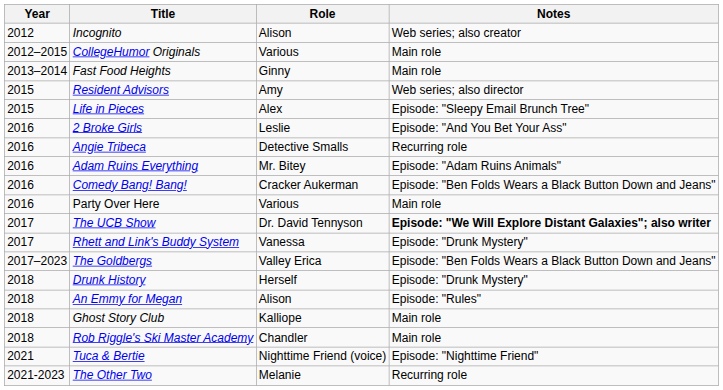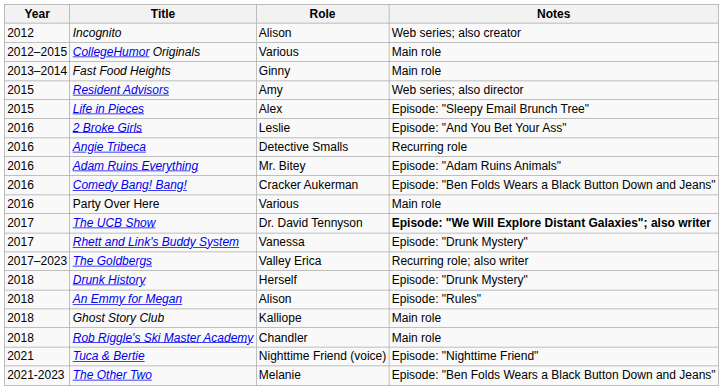 <table class="wikitable sortable">
 <tr>
 <th>Year</th>
 <th>Title</th>
 <th>Role</th>
 <th>Notes</th>
 </tr>
 <tr>
 <td>2012</td>
 <td><em>Incognito</em></td>
 <td>Alison</td>
 <td>Web series; also creator</td>
 </tr>
 <tr>
 <td>2012–2015</td>
 <td><em><a href='#'>CollegeHumor</a> Originals</em></td>
 <td>Various</td>
 <td>Main role</td>
 </tr>
 <tr>
 <td>2013–2014</td>
 <td><em>Fast Food Heights</em></td>
 <td>Ginny</td>
 <td>Main role</td>
 </tr>
 <tr>
 <td>2015</td>
 <td><em><a href='#'>Resident Advisors</a></em></td>
 <td>Amy</td>
 <td>Web series; also director</td>
 </tr>
 <tr>
 <td>2015</td>
 <td><em><a href='#'>Life in Pieces</a></em></td>
 <td>Alex</td>
 <td>Episode: "Sleepy Email Brunch Tree"</td>
 </tr>
 <tr>
 <td>2016</td>
 <td><em><a href='#'>2 Broke Girls</a></em></td>
 <td>Leslie</td>
 <td>Episode: "And You Bet Your Ass"</td>
 </tr>
 <tr>
 <td>2016</td>
 <td><em><a href='#'>Angie Tribeca</a></em></td>
 <td>Detective Smalls</td>
 <td>Recurring role</td>
 </tr>
 <tr>
 <td>2016</td>
 <td><em><a href='#'>Adam Ruins Everything</a></em></td>
 <td>Mr. Bitey</td>
 <td>Episode: "Adam Ruins Animals"</td>
 </tr>
 <tr>
 <td>2016</td>
 <td><em><a href='#'>Comedy Bang! Bang!</a></em></td>
 <td>Cracker Aukerman</td>
 <td>Episode: "Ben Folds Wears a Black Button Down and Jeans"</td>
 </tr>
 <tr>
 <td>2016</td>
 <td>Party Over Here</td>
 <td>Various</td>
 <td>Main role</td>
 </tr>
 <tr>
 <td>2017</td>
 <td><em><a href='#'>The UCB Show</a></em></td>
 <td>Dr. David Tennyson</td>
 <td><strong>Episode: "We Will Explore Distant Galaxies"; also writer</strong></td>
 </tr>
 <tr>
 <td>2017</td>
 <td><em><a href='#'>Rhett and Link's Buddy System</a></em></td>
 <td>Vanessa</td>
 <td>Episode: "Drunk Mystery"</td>
 </tr>
 <tr>
 <td>2017–2023</td>
 <td><em><a href='#'>The Goldbergs</a></em></td>
 <td>Valley Erica</td>
-<td>Episode: "Ben Folds Wears a Black Button Down and Jeans"</td>
+<td>Recurring role; also writer</td>
 </tr>
 <tr>
 <td>2018</td>
 <td><em><a href='#'>Drunk History</a></em></td>
 <td>Herself</td>
 <td>Episode: "Drunk Mystery"</td>
 </tr>
 <tr>
 <td>2018</td>
 <td><em><a href='#'>An Emmy for Megan</a></em></td>
 <td>Alison</td>
 <td>Episode: "Rules"</td>
 </tr>
 <tr>
 <td>2018</td>
 <td><em>Ghost Story Club</em></td>
 <td>Kalliope</td>
 <td>Main role</td>
 </tr>
 <tr>
 <td>2018</td>
 <td><em><a href='#'>Rob Riggle's Ski Master Academy</a></em></td>
 <td>Chandler</td>
 <td>Main role</td>
 </tr>
 <tr>
 <td>2021</td>
 <td><em><a href='#'>Tuca & Bertie</a></em></td>
 <td>Nighttime Friend (voice)</td>
 <td>Episode: "Nighttime Friend"</td>
 </tr>
 <tr>
 <td>2021-2023</td>
 <td><em><a href='#'>The Other Two</a></em></td>
 <td>Melanie</td>
-<td>Recurring role</td>
+<td>Episode: "Ben Folds Wears a Black Button Down and Jeans"</td>
 </tr>
 </table>
